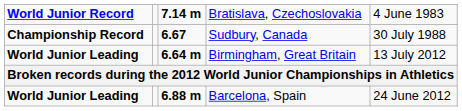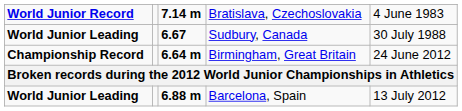 <table class="wikitable">
 <tr>
 <td><strong><a href='#'>World Junior Record</a></strong></td>
 <td></td>
 <td><strong>7.14 m</strong></td>
 <td><a href='#'>Bratislava</a>, <a href='#'>Czechoslovakia</a></td>
 <td>4 June 1983</td>
 </tr>
 <tr>
-<td><strong>Championship Record</strong></td>
+<td><strong>World Junior Leading</strong></td>
 <td></td>
 <td><strong>6.67</strong></td>
 <td><a href='#'>Sudbury</a>, <a href='#'>Canada</a></td>
 <td>30 July 1988</td>
 </tr>
 <tr>
-<td><strong>World Junior Leading</strong></td>
+<td><strong>Championship Record</strong></td>
 <td></td>
 <td><strong>6.64 m</strong></td>
 <td><a href='#'>Birmingham</a>, <a href='#'>Great Britain</a></td>
-<td>13 July 2012</td>
+<td>24 June 2012</td>
 </tr>
 <tr>
 <th colspan="5">Broken records during the 2012 World Junior Championships in Athletics</th>
 </tr>
 <tr>
 <td><strong>World Junior Leading</strong></td>
 <td></td>
 <td><strong>6.88 m</strong></td>
 <td><a href='#'>Barcelona</a>, Spain</td>
-<td>24 June 2012</td>
+<td>13 July 2012</td>
 </tr>
 </table>
